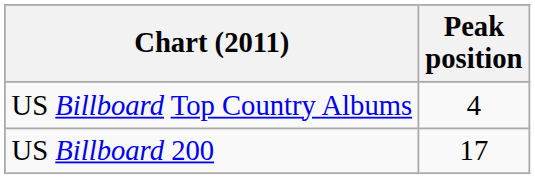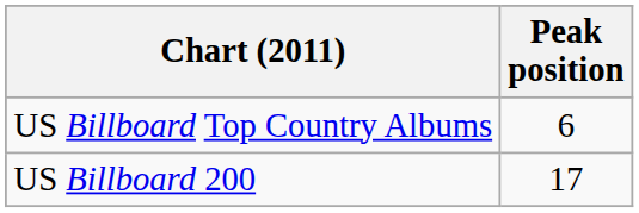 <table class="wikitable">
 <tr>
 <th>Chart (2011)</th>
 <th>Peak<br>position</th>
 </tr>
 <tr>
 <td>US <em><a href='#'>Billboard</a></em> <a href='#'>Top Country Albums</a></td>
-<td align="center">4</td>
+<td align="center">6</td>
 </tr>
 <tr>
 <td>US <a href='#'><em>Billboard</em> 200</a></td>
 <td align="center">17</td>
 </tr>
 </table>
